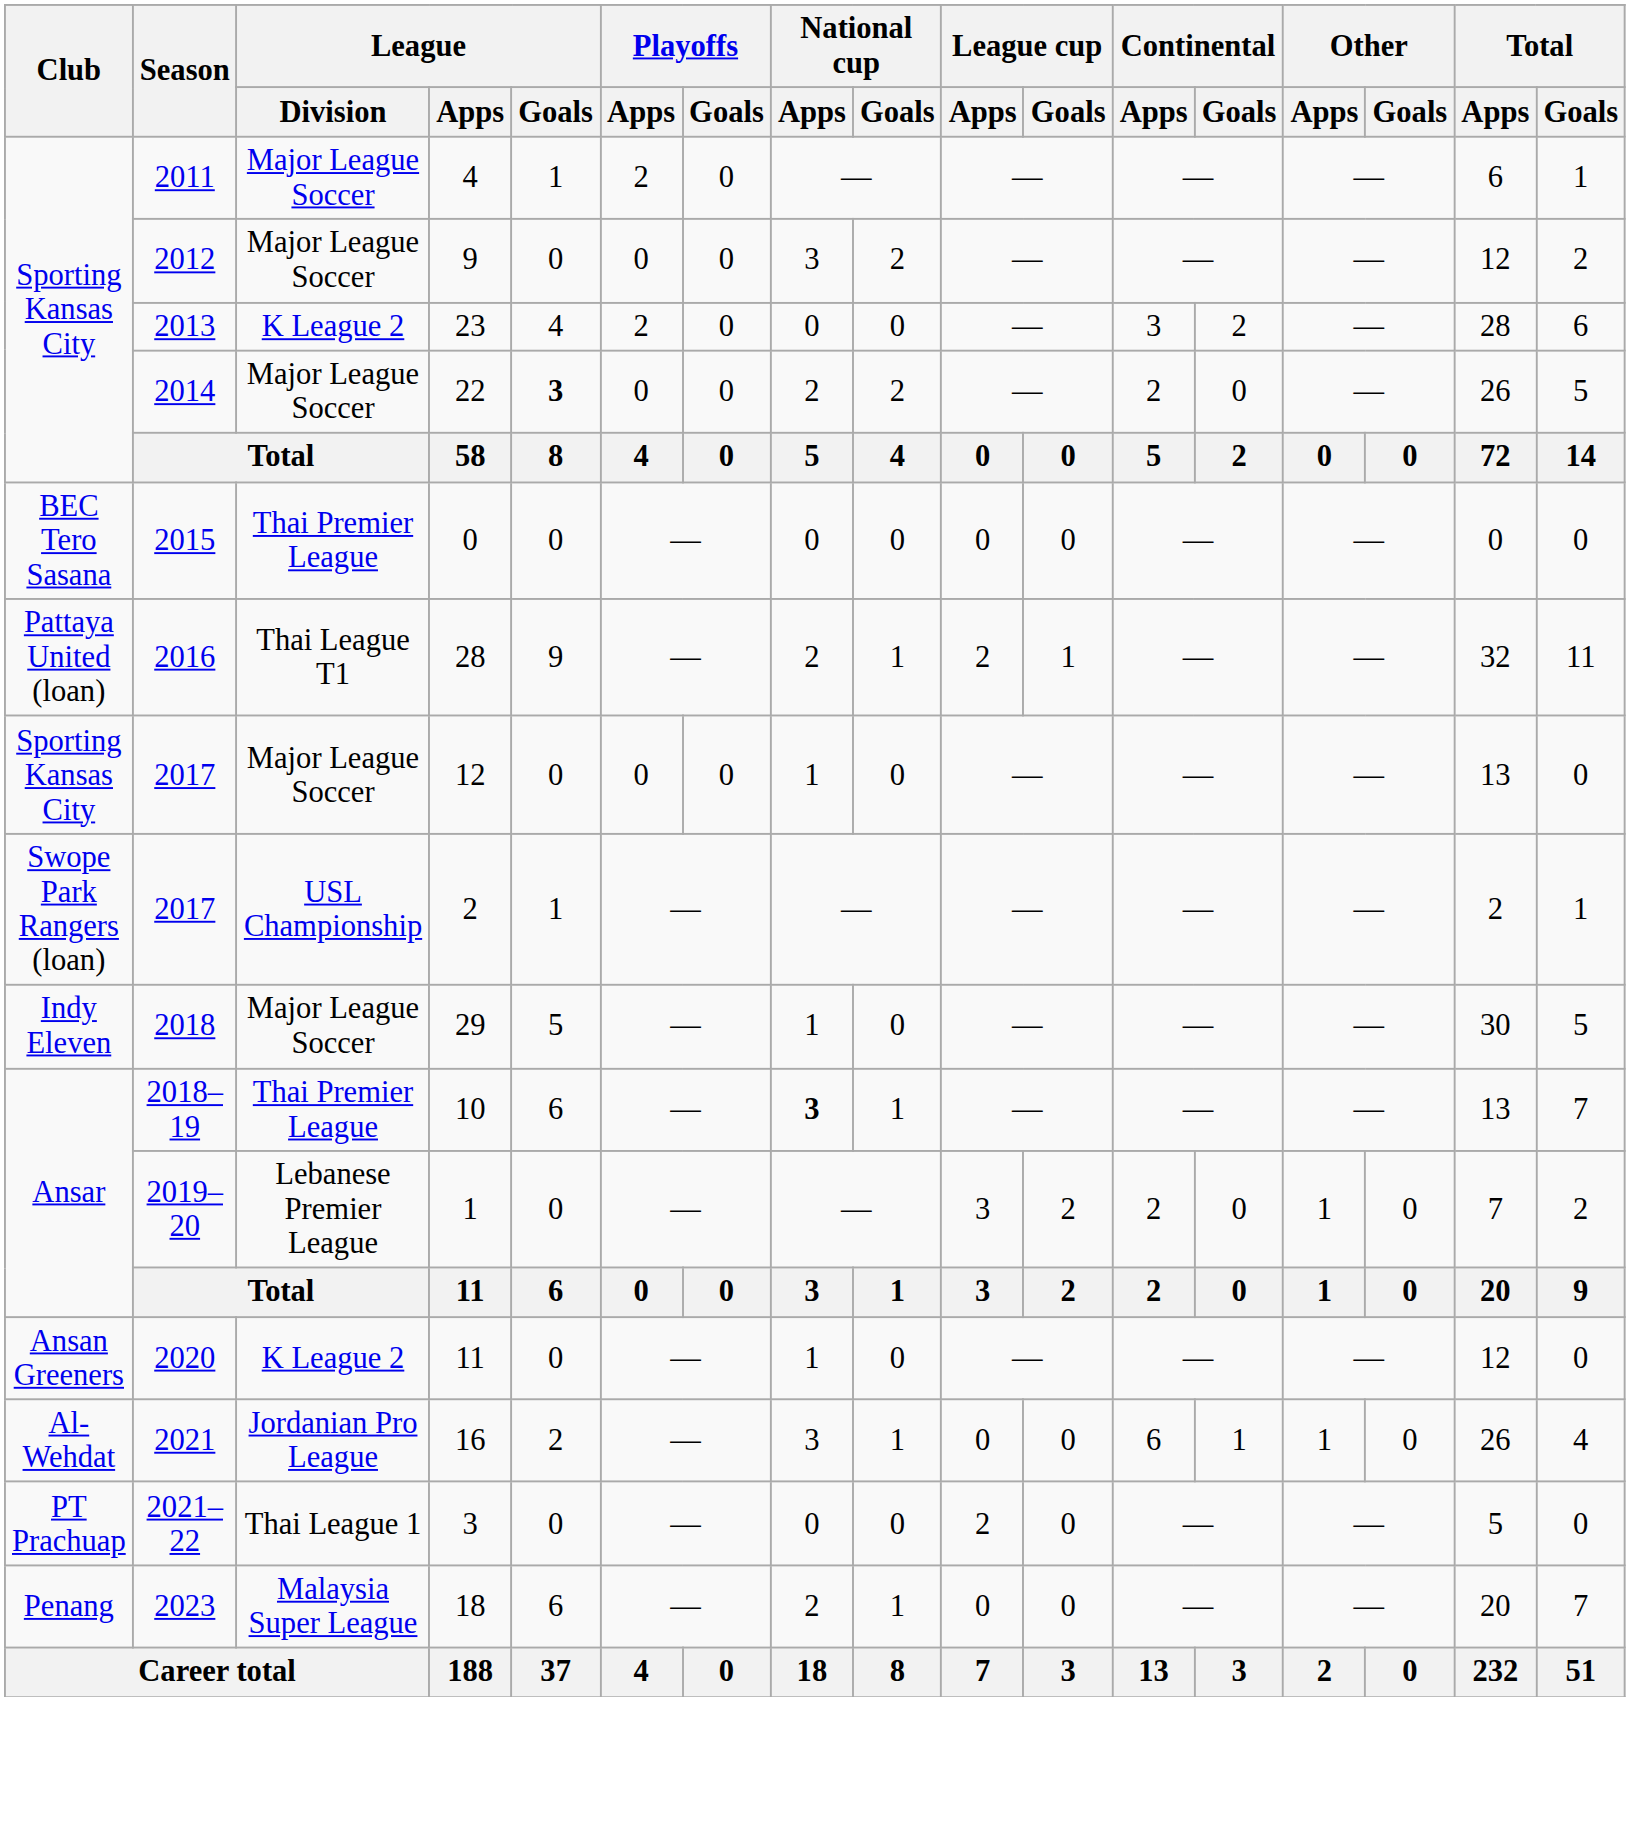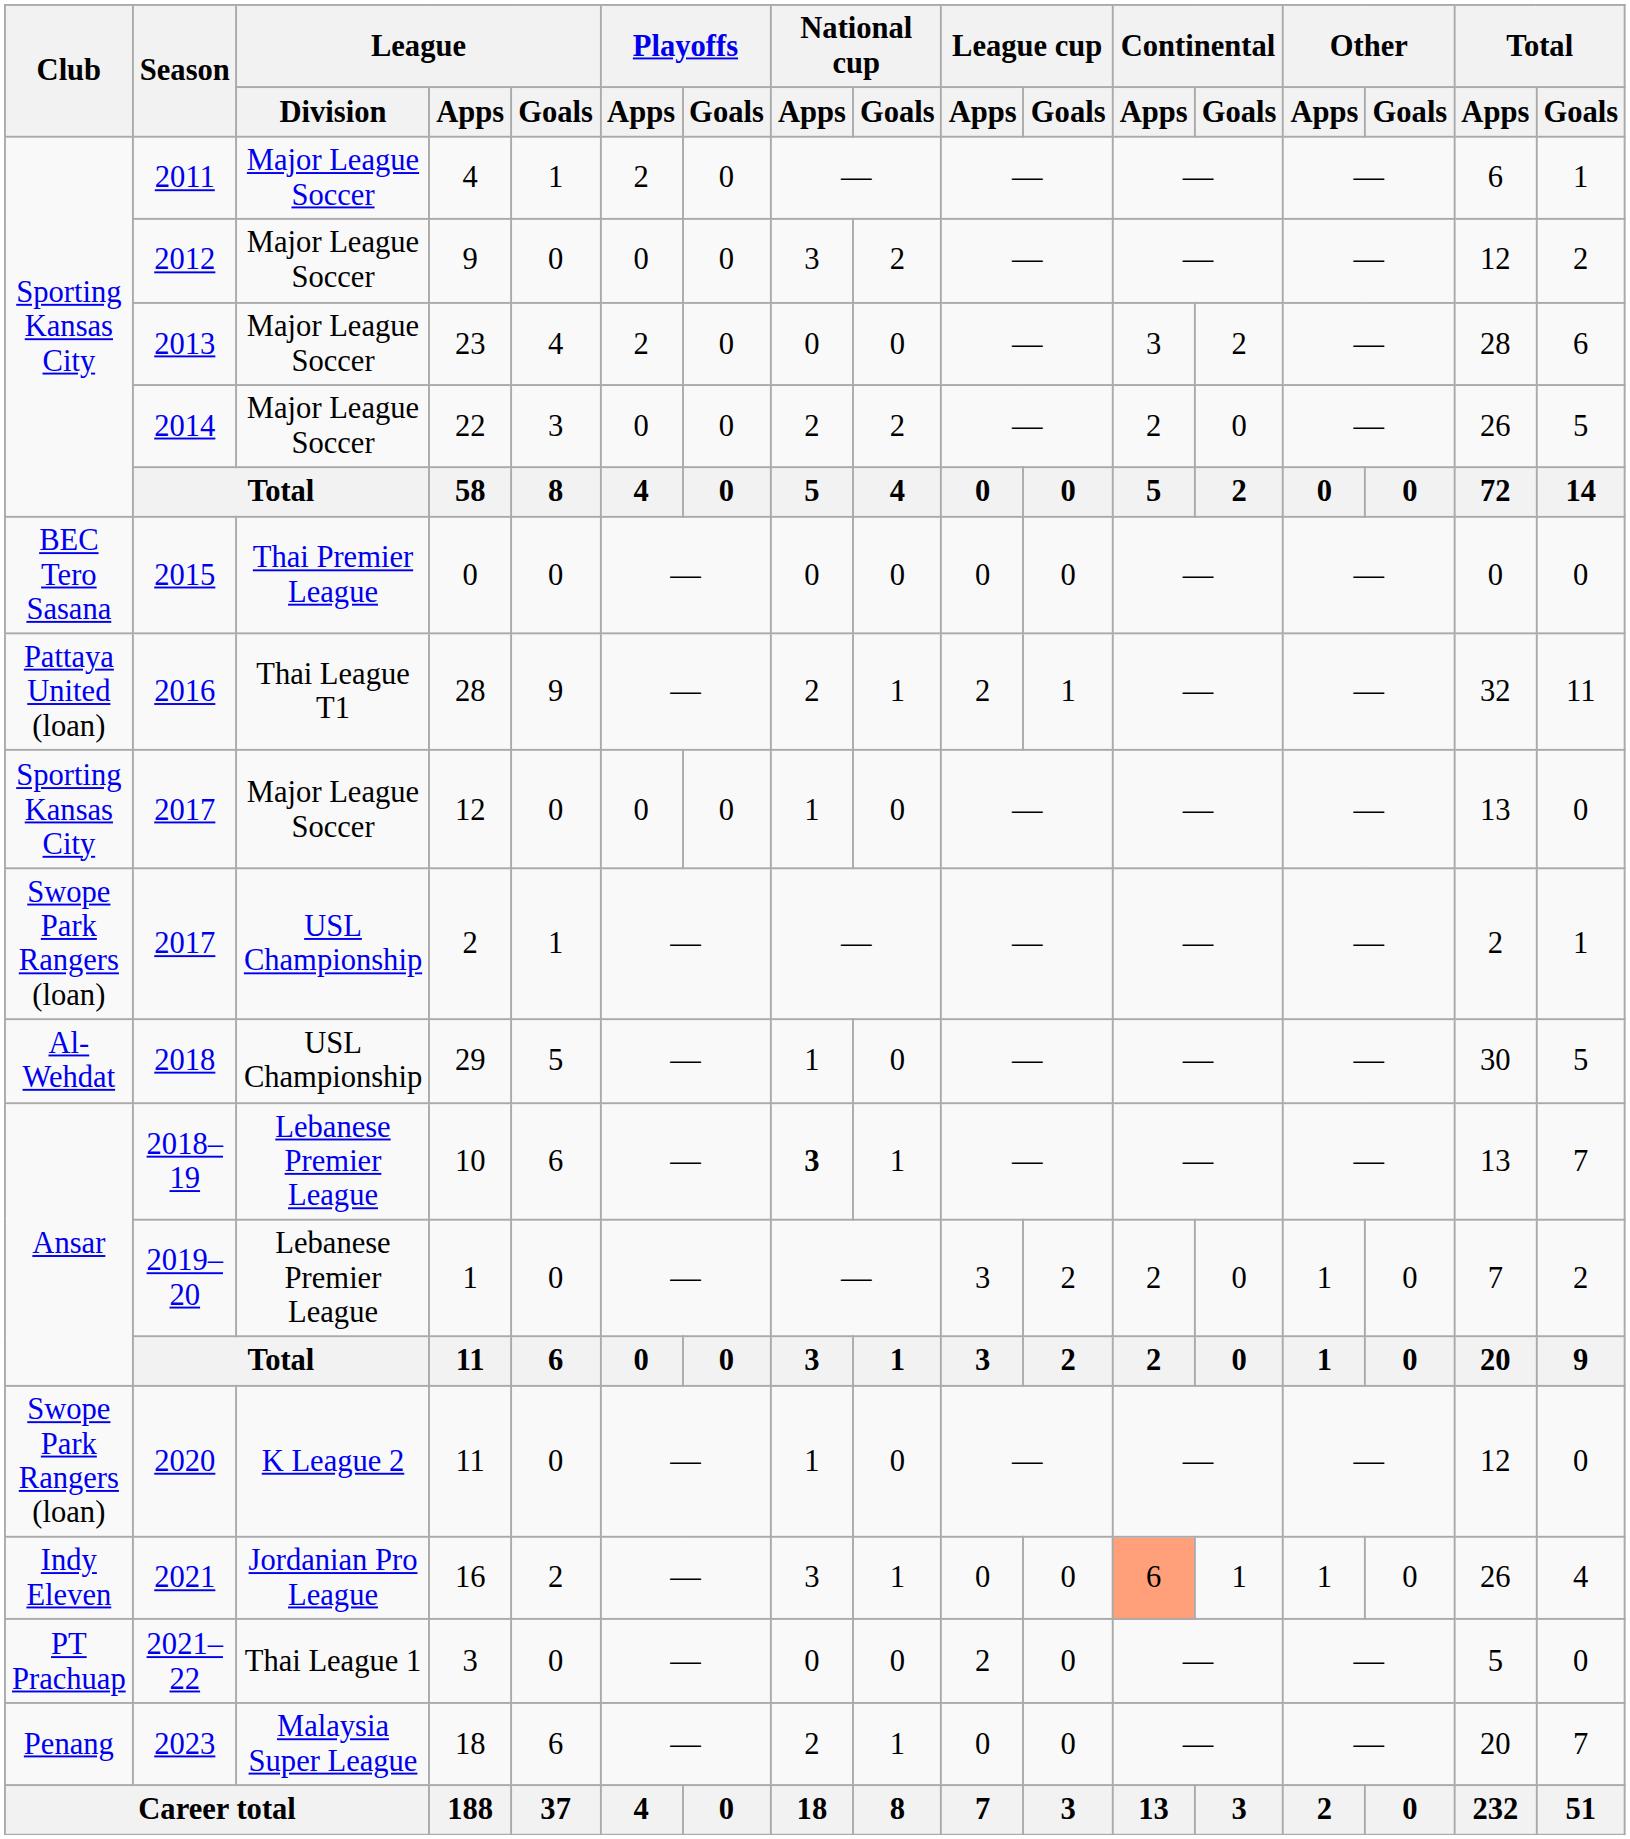 <table class="wikitable" style="text-align:center">
 <tr>
 <th rowspan="2">Club</th>
 <th rowspan="2">Season</th>
 <th colspan="3">League</th>
 <th colspan="2"><a href='#'>Playoffs</a></th>
 <th colspan="2">National cup</th>
 <th colspan="2">League cup</th>
 <th colspan="2">Continental</th>
 <th colspan="2">Other</th>
 <th colspan="2">Total</th>
 </tr>
 <tr>
 <th>Division</th>
 <th>Apps</th>
 <th>Goals</th>
 <th>Apps</th>
 <th>Goals</th>
 <th>Apps</th>
 <th>Goals</th>
 <th>Apps</th>
 <th>Goals</th>
 <th>Apps</th>
 <th>Goals</th>
 <th>Apps</th>
 <th>Goals</th>
 <th>Apps</th>
 <th>Goals</th>
 </tr>
 <tr>
 <td rowspan="5"><a href='#'>Sporting Kansas City</a></td>
 <td><a href='#'>2011</a></td>
 <td><a href='#'>Major League Soccer</a></td>
 <td>4</td>
 <td>1</td>
 <td>2</td>
 <td>0</td>
 <td colspan="2">—</td>
 <td colspan="2">—</td>
 <td colspan="2">—</td>
 <td colspan="2">—</td>
 <td>6</td>
 <td>1</td>
 </tr>
 <tr>
 <td><a href='#'>2012</a></td>
 <td>Major League Soccer</td>
 <td>9</td>
 <td>0</td>
 <td>0</td>
 <td>0</td>
 <td>3</td>
 <td>2</td>
 <td colspan="2">—</td>
 <td colspan="2">—</td>
 <td colspan="2">—</td>
 <td>12</td>
 <td>2</td>
 </tr>
 <tr>
 <td><a href='#'>2013</a></td>
-<td><a href='#'>K League 2</a></td>
+<td>Major League Soccer</td>
 <td>23</td>
 <td>4</td>
 <td>2</td>
 <td>0</td>
 <td>0</td>
 <td>0</td>
 <td colspan="2">—</td>
 <td>3</td>
 <td>2</td>
 <td colspan="2">—</td>
 <td>28</td>
 <td>6</td>
 </tr>
 <tr>
 <td><a href='#'>2014</a></td>
 <td>Major League Soccer</td>
 <td>22</td>
-<td><strong>3</strong></td>
+<td>3</td>
 <td>0</td>
 <td>0</td>
 <td>2</td>
 <td>2</td>
 <td colspan="2">—</td>
 <td>2</td>
 <td>0</td>
 <td colspan="2">—</td>
 <td>26</td>
 <td>5</td>
 </tr>
 <tr>
 <th colspan="2">Total</th>
 <th>58</th>
 <th>8</th>
 <th>4</th>
 <th>0</th>
 <th>5</th>
 <th>4</th>
 <th>0</th>
 <th>0</th>
 <th>5</th>
 <th>2</th>
 <th>0</th>
 <th>0</th>
 <th>72</th>
 <th>14</th>
 </tr>
 <tr>
 <td><a href='#'>BEC Tero Sasana</a></td>
 <td><a href='#'>2015</a></td>
 <td><a href='#'>Thai Premier League</a></td>
 <td>0</td>
 <td>0</td>
 <td colspan="2">—</td>
 <td>0</td>
 <td>0</td>
 <td>0</td>
 <td>0</td>
 <td colspan="2">—</td>
 <td colspan="2">—</td>
 <td>0</td>
 <td>0</td>
 </tr>
 <tr>
 <td><a href='#'>Pattaya United</a> (loan)</td>
 <td><a href='#'>2016</a></td>
 <td>Thai League T1</td>
 <td>28</td>
 <td>9</td>
 <td colspan="2">—</td>
 <td>2</td>
 <td>1</td>
 <td>2</td>
 <td>1</td>
 <td colspan="2">—</td>
 <td colspan="2">—</td>
 <td>32</td>
 <td>11</td>
 </tr>
 <tr>
 <td><a href='#'>Sporting Kansas City</a></td>
 <td><a href='#'>2017</a></td>
 <td>Major League Soccer</td>
 <td>12</td>
 <td>0</td>
 <td>0</td>
 <td>0</td>
 <td>1</td>
 <td>0</td>
 <td colspan="2">—</td>
 <td colspan="2">—</td>
 <td colspan="2">—</td>
 <td>13</td>
 <td>0</td>
 </tr>
 <tr>
 <td><a href='#'>Swope Park Rangers</a> (loan)</td>
 <td><a href='#'>2017</a></td>
 <td><a href='#'>USL Championship</a></td>
 <td>2</td>
 <td>1</td>
 <td colspan="2">—</td>
 <td colspan="2">—</td>
 <td colspan="2">—</td>
 <td colspan="2">—</td>
 <td colspan="2">—</td>
 <td>2</td>
 <td>1</td>
 </tr>
 <tr>
-<td><a href='#'>Indy Eleven</a></td>
+<td><a href='#'>Al-Wehdat</a></td>
 <td><a href='#'>2018</a></td>
-<td>Major League Soccer</td>
+<td>USL Championship</td>
 <td>29</td>
 <td>5</td>
 <td colspan="2">—</td>
 <td>1</td>
 <td>0</td>
 <td colspan="2">—</td>
 <td colspan="2">—</td>
 <td colspan="2">—</td>
 <td>30</td>
 <td>5</td>
 </tr>
 <tr>
 <td rowspan="3"><a href='#'>Ansar</a></td>
 <td><a href='#'>2018–19</a></td>
-<td><a href='#'>Thai Premier League</a></td>
+<td><a href='#'>Lebanese Premier League</a></td>
 <td>10</td>
 <td>6</td>
 <td colspan="2">—</td>
 <td><strong>3</strong></td>
 <td>1</td>
 <td colspan="2">—</td>
 <td colspan="2">—</td>
 <td colspan="2">—</td>
 <td>13</td>
 <td>7</td>
 </tr>
 <tr>
 <td><a href='#'>2019–20</a></td>
 <td>Lebanese Premier League</td>
 <td>1</td>
 <td>0</td>
 <td colspan="2">—</td>
 <td colspan="2">—</td>
 <td>3</td>
 <td>2</td>
 <td>2</td>
 <td>0</td>
 <td>1</td>
 <td>0</td>
 <td>7</td>
 <td>2</td>
 </tr>
 <tr>
 <th colspan="2">Total</th>
 <th>11</th>
 <th>6</th>
 <th>0</th>
 <th>0</th>
 <th>3</th>
 <th>1</th>
 <th>3</th>
 <th>2</th>
 <th>2</th>
 <th>0</th>
 <th>1</th>
 <th>0</th>
 <th>20</th>
 <th>9</th>
 </tr>
 <tr>
-<td><a href='#'>Ansan Greeners</a></td>
+<td><a href='#'>Swope Park Rangers</a> (loan)</td>
 <td><a href='#'>2020</a></td>
 <td><a href='#'>K League 2</a></td>
 <td>11</td>
 <td>0</td>
 <td colspan="2">—</td>
 <td>1</td>
 <td>0</td>
 <td colspan="2">—</td>
 <td colspan="2">—</td>
 <td colspan="2">—</td>
 <td>12</td>
 <td>0</td>
 </tr>
 <tr>
-<td><a href='#'>Al-Wehdat</a></td>
+<td><a href='#'>Indy Eleven</a></td>
 <td><a href='#'>2021</a></td>
 <td><a href='#'>Jordanian Pro League</a></td>
 <td>16</td>
 <td>2</td>
 <td colspan="2">—</td>
 <td>3</td>
 <td>1</td>
 <td>0</td>
 <td>0</td>
-<td>6</td>
+<td style="background: lightsalmon;">6</td>
 <td>1</td>
 <td>1</td>
 <td>0</td>
 <td>26</td>
 <td>4</td>
 </tr>
 <tr>
 <td><a href='#'>PT Prachuap</a></td>
 <td><a href='#'>2021–22</a></td>
 <td>Thai League 1</td>
 <td>3</td>
 <td>0</td>
 <td colspan="2">—</td>
 <td>0</td>
 <td>0</td>
 <td>2</td>
 <td>0</td>
 <td colspan="2">—</td>
 <td colspan="2">—</td>
 <td>5</td>
 <td>0</td>
 </tr>
 <tr>
 <td><a href='#'>Penang</a></td>
 <td><a href='#'>2023</a></td>
 <td><a href='#'>Malaysia Super League</a></td>
 <td>18</td>
 <td>6</td>
 <td colspan="2">—</td>
 <td>2</td>
 <td>1</td>
 <td>0</td>
 <td>0</td>
 <td colspan="2">—</td>
 <td colspan="2">—</td>
 <td>20</td>
 <td>7</td>
 </tr>
 <tr>
 <th colspan="3">Career total</th>
 <th>188</th>
 <th>37</th>
 <th>4</th>
 <th>0</th>
 <th>18</th>
 <th>8</th>
 <th>7</th>
 <th>3</th>
 <th>13</th>
 <th>3</th>
 <th>2</th>
 <th>0</th>
 <th>232</th>
 <th>51</th>
 </tr>
 </table>
